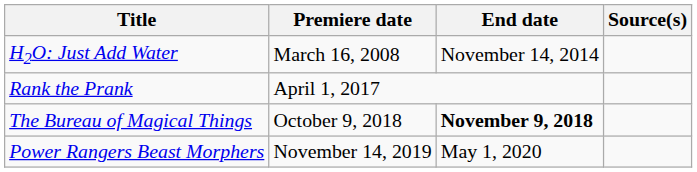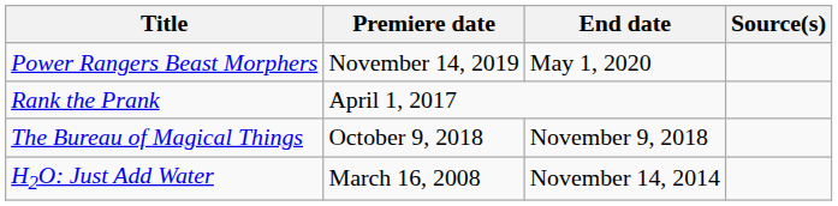 <table class="wikitable sortable">
 <tr>
 <th>Title</th>
 <th>Premiere date</th>
 <th>End date</th>
 <th>Source(s)</th>
 </tr>
 <tr>
-<td><em><a href='#'>H<sub>2</sub>O: Just Add Water</a></em></td>
-<td>March 16, 2008</td>
-<td>November 14, 2014</td>
+<td><em><a href='#'>Power Rangers Beast Morphers</a></em></td>
+<td>November 14, 2019</td>
+<td>May 1, 2020</td>
 <td></td>
 </tr>
 <tr>
 <td><em><a href='#'>Rank the Prank</a></em></td>
 <td colspan=2>April 1, 2017</td>
 <td></td>
 </tr>
 <tr>
 <td><em><a href='#'>The Bureau of Magical Things</a></em></td>
 <td>October 9, 2018</td>
-<td><strong>November 9, 2018</strong></td>
+<td>November 9, 2018</td>
 <td></td>
 </tr>
 <tr>
-<td><em><a href='#'>Power Rangers Beast Morphers</a></em></td>
-<td>November 14, 2019</td>
-<td>May 1, 2020</td>
+<td><em><a href='#'>H<sub>2</sub>O: Just Add Water</a></em></td>
+<td>March 16, 2008</td>
+<td>November 14, 2014</td>
 <td></td>
 </tr>
 </table>
